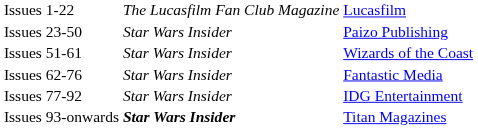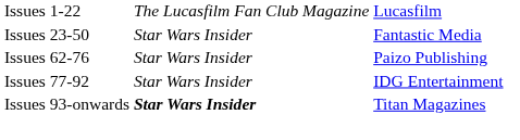 <table>
 <tr>
 <td>Issues 1-22</td>
 <td><em>The Lucasfilm Fan Club Magazine</em></td>
 <td><a href='#'>Lucasfilm</a></td>
 </tr>
 <tr>
 <td>Issues 23-50</td>
 <td><em>Star Wars Insider</em></td>
-<td><a href='#'>Paizo Publishing</a></td>
-</tr>
-<tr>
-<td>Issues 51-61</td>
-<td><em>Star Wars Insider</em></td>
-<td><a href='#'>Wizards of the Coast</a></td>
+<td><a href='#'>Fantastic Media</a></td>
 </tr>
 <tr>
 <td>Issues 62-76</td>
 <td><em>Star Wars Insider</em></td>
-<td><a href='#'>Fantastic Media</a></td>
+<td><a href='#'>Paizo Publishing</a></td>
 </tr>
 <tr>
 <td>Issues 77-92</td>
 <td><em>Star Wars Insider</em></td>
 <td><a href='#'>IDG Entertainment</a></td>
 </tr>
 <tr>
 <td>Issues 93-onwards</td>
 <td><strong><em>Star Wars Insider</em></strong></td>
 <td><a href='#'>Titan Magazines</a></td>
 </tr>
 </table>
